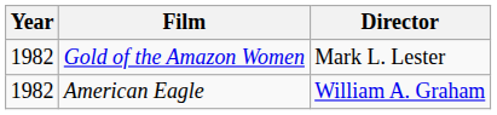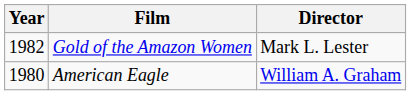 <table class="wikitable">
 <tr>
 <th>Year</th>
 <th>Film</th>
 <th>Director</th>
 </tr>
 <tr>
 <td>1982</td>
 <td><em><a href='#'>Gold of the Amazon Women</a></em></td>
 <td>Mark L. Lester</td>
 </tr>
 <tr>
-<td>1982</td>
+<td>1980</td>
 <td><em>American Eagle</em></td>
 <td><a href='#'>William A. Graham</a></td>
 </tr>
 </table>
